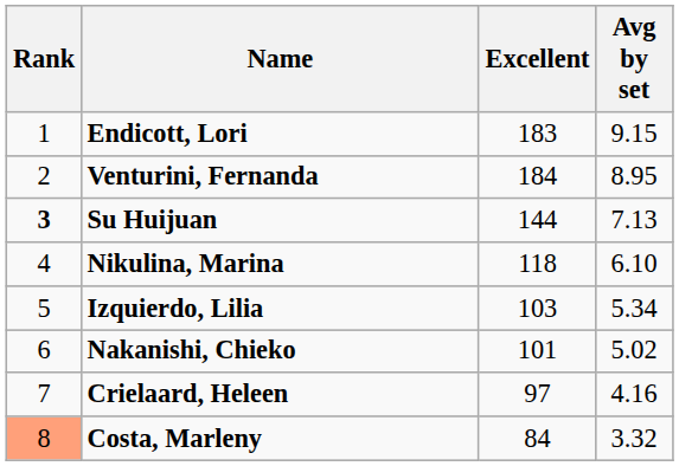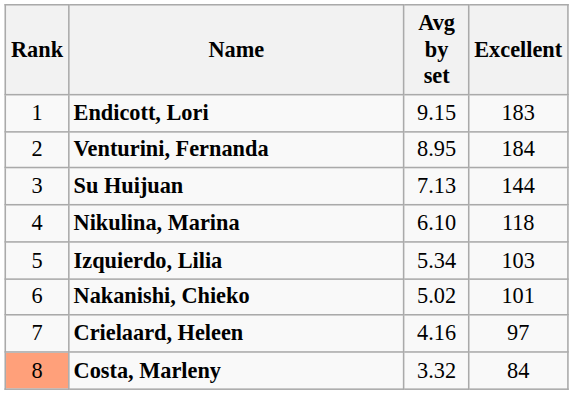 <table class="wikitable" style="margin:0.5em auto;width=480;font-size:90%">
 <tr>
 <th width=30>Rank</th>
 <th width=210>Name</th>
+<th width=35>Avg by set</th>
 <th width=35>Excellent</th>
-<th width=35>Avg by set</th>
 </tr>
 <tr>
 <td align=center>1</td>
 <td> <strong>Endicott, Lori</strong></td>
+<td align=center>9.15</td>
 <td align=center>183</td>
-<td align=center>9.15</td>
 </tr>
 <tr>
 <td align=center>2</td>
 <td> <strong>Venturini, Fernanda</strong></td>
+<td align=center>8.95</td>
 <td align=center>184</td>
-<td align=center>8.95</td>
 </tr>
 <tr>
-<td align=center><strong>3</strong></td>
+<td align=center>3</td>
 <td> <strong>Su Huijuan</strong></td>
+<td align=center>7.13</td>
 <td align=center>144</td>
-<td align=center>7.13</td>
 </tr>
 <tr>
 <td align=center>4</td>
 <td> <strong>Nikulina, Marina</strong></td>
+<td align=center>6.10</td>
 <td align=center>118</td>
-<td align=center>6.10</td>
 </tr>
 <tr>
 <td align=center>5</td>
 <td> <strong>Izquierdo, Lilia</strong></td>
+<td align=center>5.34</td>
 <td align=center>103</td>
-<td align=center>5.34</td>
 </tr>
 <tr>
 <td align=center>6</td>
 <td> <strong>Nakanishi, Chieko</strong></td>
+<td align=center>5.02</td>
 <td align=center>101</td>
-<td align=center>5.02</td>
 </tr>
 <tr>
 <td align=center>7</td>
 <td> <strong>Crielaard, Heleen</strong></td>
+<td align=center>4.16</td>
 <td align=center>97</td>
-<td align=center>4.16</td>
 </tr>
 <tr>
 <td align=center style="background: lightsalmon;">8</td>
 <td> <strong>Costa, Marleny</strong></td>
+<td align=center>3.32</td>
 <td align=center>84</td>
-<td align=center>3.32</td>
 </tr>
 </table>
